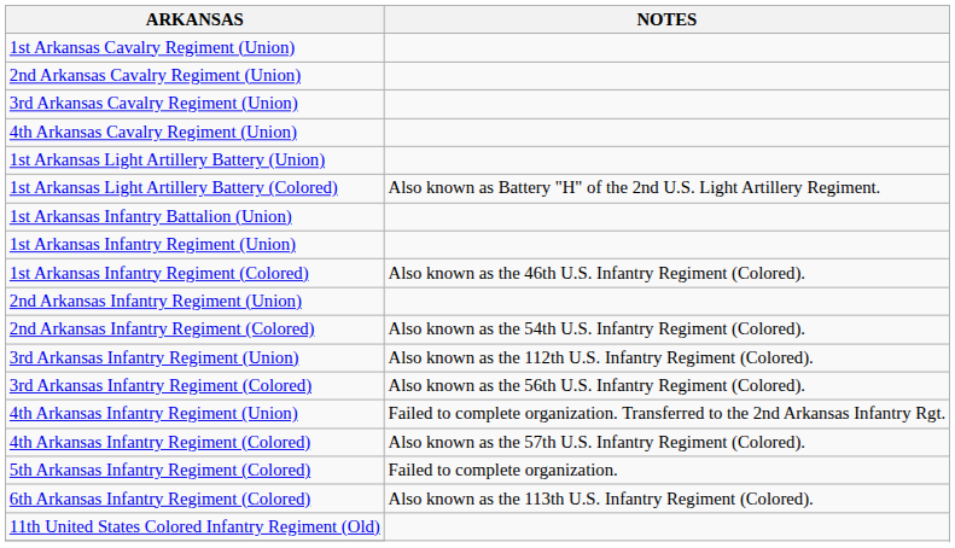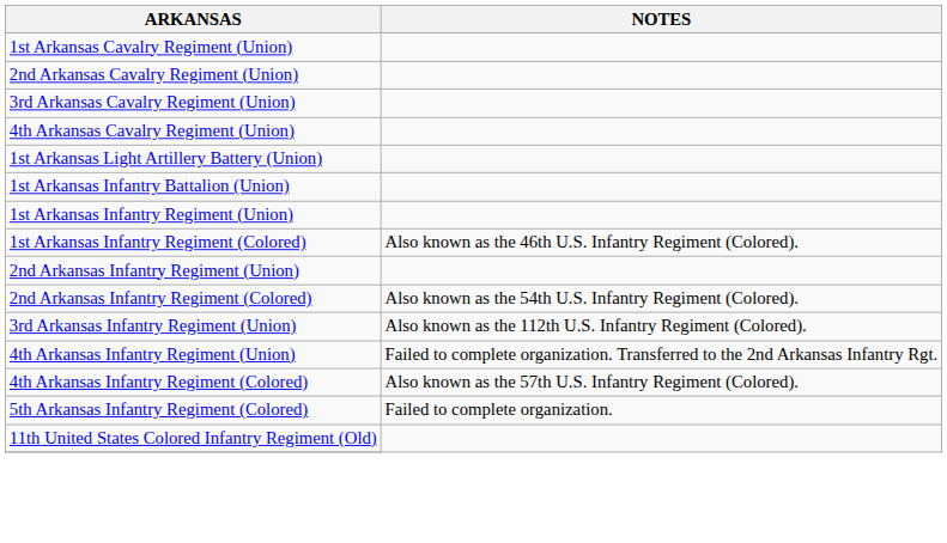 <table class="wikitable">
 <tr>
 <th>ARKANSAS</th>
 <th>NOTES</th>
 </tr>
 <tr>
 <td><a href='#'>1st Arkansas Cavalry Regiment (Union)</a></td>
 <td></td>
 </tr>
 <tr>
 <td><a href='#'>2nd Arkansas Cavalry Regiment (Union)</a></td>
 <td></td>
 </tr>
 <tr>
 <td><a href='#'>3rd Arkansas Cavalry Regiment (Union)</a></td>
 <td></td>
 </tr>
 <tr>
 <td><a href='#'>4th Arkansas Cavalry Regiment (Union)</a></td>
 <td></td>
 </tr>
 <tr>
 <td><a href='#'>1st Arkansas Light Artillery Battery (Union)</a></td>
 <td></td>
 </tr>
 <tr>
-<td><a href='#'>1st Arkansas Light Artillery Battery (Colored)</a></td>
-<td>Also known as Battery "H" of the 2nd U.S. Light Artillery Regiment.</td>
-</tr>
-<tr>
 <td><a href='#'>1st Arkansas Infantry Battalion (Union)</a></td>
 <td></td>
 </tr>
 <tr>
 <td><a href='#'>1st Arkansas Infantry Regiment (Union)</a></td>
 <td></td>
 </tr>
 <tr>
 <td><a href='#'>1st Arkansas Infantry Regiment (Colored)</a></td>
 <td>Also known as the 46th U.S. Infantry Regiment (Colored).</td>
 </tr>
 <tr>
 <td><a href='#'>2nd Arkansas Infantry Regiment (Union)</a></td>
 <td></td>
 </tr>
 <tr>
 <td><a href='#'>2nd Arkansas Infantry Regiment (Colored)</a></td>
 <td>Also known as the 54th U.S. Infantry Regiment (Colored).</td>
 </tr>
 <tr>
 <td><a href='#'>3rd Arkansas Infantry Regiment (Union)</a></td>
 <td>Also known as the 112th U.S. Infantry Regiment (Colored).</td>
 </tr>
 <tr>
-<td><a href='#'>3rd Arkansas Infantry Regiment (Colored)</a></td>
-<td>Also known as the 56th U.S. Infantry Regiment (Colored).</td>
-</tr>
-<tr>
 <td><a href='#'>4th Arkansas Infantry Regiment (Union)</a></td>
 <td>Failed to complete organization. Transferred to the 2nd Arkansas Infantry Rgt.</td>
 </tr>
 <tr>
 <td><a href='#'>4th Arkansas Infantry Regiment (Colored)</a></td>
 <td>Also known as the 57th U.S. Infantry Regiment (Colored).</td>
 </tr>
 <tr>
 <td><a href='#'>5th Arkansas Infantry Regiment (Colored)</a></td>
 <td>Failed to complete organization.</td>
 </tr>
 <tr>
-<td><a href='#'>6th Arkansas Infantry Regiment (Colored)</a></td>
-<td>Also known as the 113th U.S. Infantry Regiment (Colored).</td>
-</tr>
-<tr>
 <td><a href='#'>11th United States Colored Infantry Regiment (Old)</a></td>
 </tr>
 <tr>
 </tr>
 </table>
